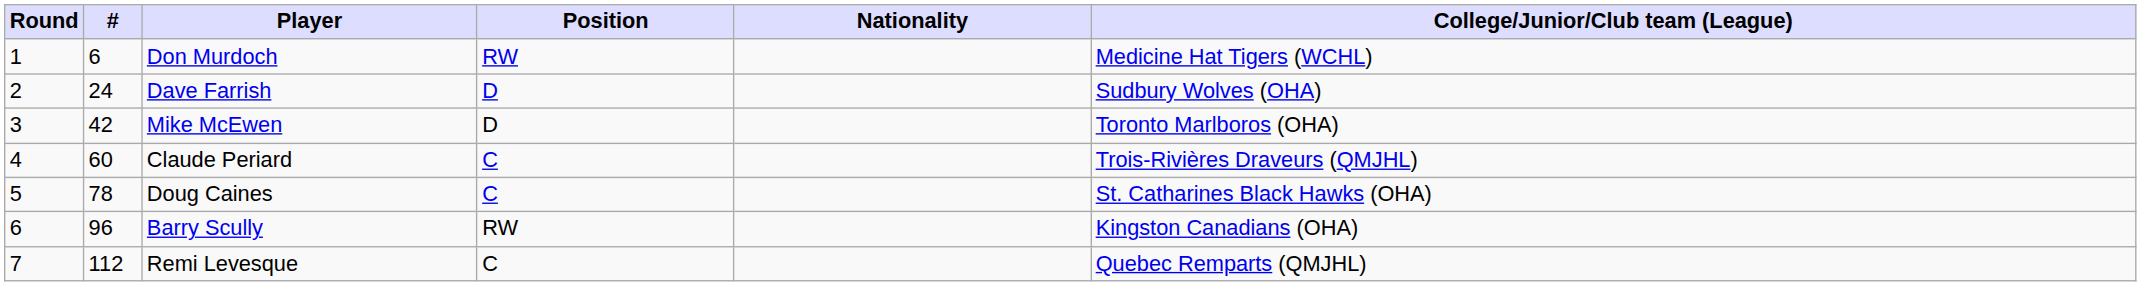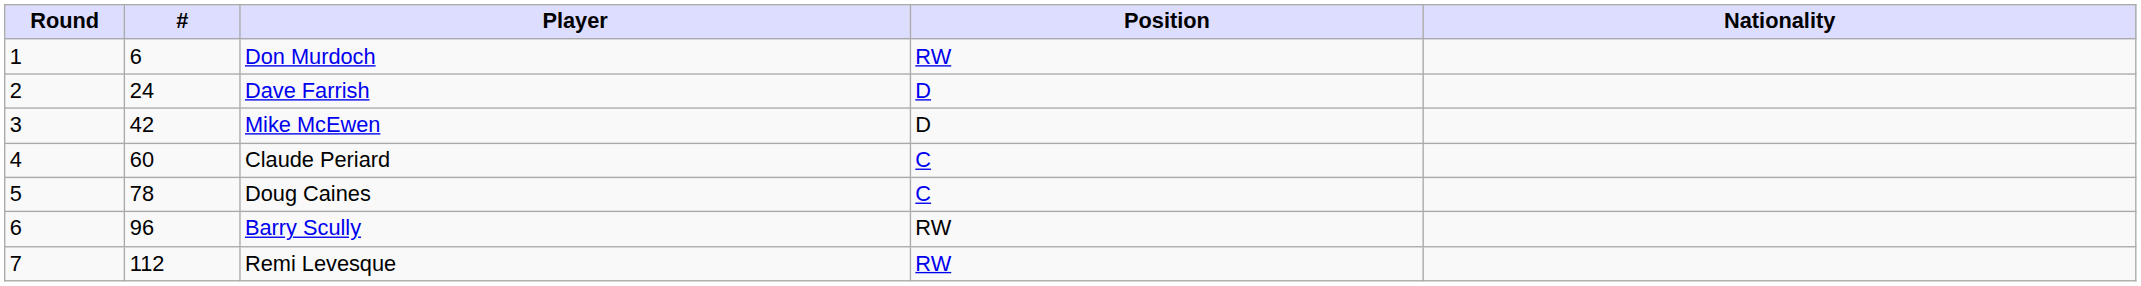 <table class="wikitable">
 <tr>
 <th style="background:#ddf; width:2.00%;">Round</th>
 <th style="background:#ddf; width:2.75%;">#</th>
 <th style="background:#ddf; width:16.0%;">Player</th>
 <th style="background:#ddf; width:12.25%;">Position</th>
 <th style="background:#ddf; width:17.0%;">Nationality</th>
-<th style="background:#ddf; width:100.0%;">College/Junior/Club team (League)</th>
 </tr>
 <tr>
 <td>1</td>
 <td>6</td>
 <td><a href='#'>Don Murdoch</a></td>
 <td><a href='#'>RW</a></td>
 <td></td>
-<td><a href='#'>Medicine Hat Tigers</a> (<a href='#'>WCHL</a>)</td>
 </tr>
 <tr>
 <td>2</td>
 <td>24</td>
 <td><a href='#'>Dave Farrish</a></td>
 <td><a href='#'>D</a></td>
 <td></td>
-<td><a href='#'>Sudbury Wolves</a> (<a href='#'>OHA</a>)</td>
 </tr>
 <tr>
 <td>3</td>
 <td>42</td>
 <td><a href='#'>Mike McEwen</a></td>
 <td>D</td>
 <td></td>
-<td><a href='#'>Toronto Marlboros</a> (OHA)</td>
 </tr>
 <tr>
 <td>4</td>
 <td>60</td>
 <td>Claude Periard</td>
 <td><a href='#'>C</a></td>
 <td></td>
-<td><a href='#'>Trois-Rivières Draveurs</a> (<a href='#'>QMJHL</a>)</td>
 </tr>
 <tr>
 <td>5</td>
 <td>78</td>
 <td>Doug Caines</td>
 <td><a href='#'>C</a></td>
 <td></td>
-<td><a href='#'>St. Catharines Black Hawks</a> (OHA)</td>
 </tr>
 <tr>
 <td>6</td>
 <td>96</td>
 <td><a href='#'>Barry Scully</a></td>
 <td>RW</td>
 <td></td>
-<td><a href='#'>Kingston Canadians</a> (OHA)</td>
 </tr>
 <tr>
 <td>7</td>
 <td>112</td>
 <td>Remi Levesque</td>
-<td>C</td>
+<td><a href='#'>RW</a></td>
 <td></td>
-<td><a href='#'>Quebec Remparts</a> (QMJHL)</td>
 </tr>
 </table>
